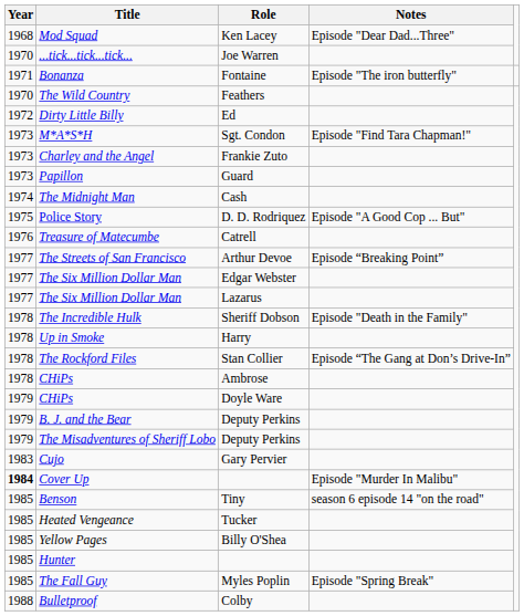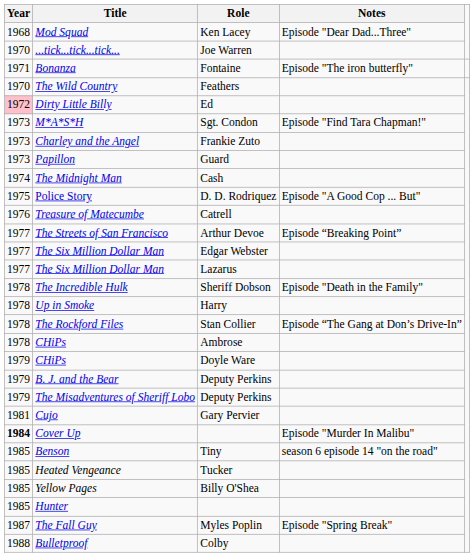 <table class="wikitable">
 <tr>
 <th>Year</th>
 <th>Title</th>
 <th>Role</th>
 <th>Notes</th>
 </tr>
 <tr>
 <td>1968</td>
 <td><em><a href='#'>Mod Squad</a></em></td>
 <td>Ken Lacey</td>
 <td>Episode "Dear Dad...Three"</td>
 </tr>
 <tr>
 <td>1970</td>
 <td><em><a href='#'>...tick...tick...tick...</a></em></td>
 <td>Joe Warren</td>
 <td></td>
 </tr>
 <tr>
 <td>1971</td>
 <td><em><a href='#'>Bonanza</a></em></td>
 <td>Fontaine</td>
 <td>Episode "The iron butterfly"</td>
 <td></td>
 </tr>
 <tr>
 <td>1970</td>
 <td><em><a href='#'>The Wild Country</a></em></td>
 <td>Feathers</td>
 <td></td>
 </tr>
 <tr>
-<td>1972</td>
+<td style="background: pink;">1972</td>
 <td><em><a href='#'>Dirty Little Billy</a></em></td>
 <td>Ed</td>
 <td></td>
 </tr>
 <tr>
 <td>1973</td>
 <td><em><a href='#'>M*A*S*H</a></em></td>
 <td>Sgt. Condon</td>
 <td>Episode "Find Tara Chapman!"</td>
 </tr>
 <tr>
 <td>1973</td>
 <td><em><a href='#'>Charley and the Angel</a></em></td>
 <td>Frankie Zuto</td>
 <td></td>
 </tr>
 <tr>
 <td>1973</td>
 <td><em><a href='#'>Papillon</a></em></td>
 <td>Guard</td>
 <td></td>
 </tr>
 <tr>
 <td>1974</td>
 <td><em><a href='#'>The Midnight Man</a></em></td>
 <td>Cash</td>
 <td></td>
 </tr>
 <tr>
 <td>1975</td>
 <td><a href='#'>Police Story</a></td>
 <td>D. D. Rodriquez</td>
 <td>Episode "A Good Cop ... But"</td>
 </tr>
 <tr>
 <td>1976</td>
 <td><em><a href='#'>Treasure of Matecumbe</a></em></td>
 <td>Catrell</td>
 <td></td>
 </tr>
 <tr>
 <td>1977</td>
 <td><em><a href='#'>The Streets of San Francisco</a></em></td>
 <td>Arthur Devoe</td>
 <td>Episode “Breaking Point”</td>
 </tr>
 <tr>
 <td>1977</td>
 <td><em><a href='#'>The Six Million Dollar Man</a></em></td>
 <td>Edgar Webster</td>
 <td></td>
 </tr>
 <tr>
 <td>1977</td>
 <td><em><a href='#'>The Six Million Dollar Man</a></em></td>
 <td>Lazarus</td>
 <td></td>
 </tr>
 <tr>
 <td>1978</td>
 <td><em><a href='#'>The Incredible Hulk</a></em></td>
 <td>Sheriff Dobson</td>
 <td>Episode "Death in the Family"</td>
 </tr>
 <tr>
 <td>1978</td>
 <td><em><a href='#'>Up in Smoke</a></em></td>
 <td>Harry</td>
 <td></td>
 </tr>
 <tr>
 <td>1978</td>
 <td><em><a href='#'>The Rockford Files</a></em></td>
 <td>Stan Collier</td>
 <td>Episode “The Gang at Don’s Drive-In”</td>
 </tr>
 <tr>
 <td>1978</td>
 <td><em><a href='#'>CHiPs</a></em></td>
 <td>Ambrose</td>
 <td></td>
 </tr>
 <tr>
 <td>1979</td>
 <td><em><a href='#'>CHiPs</a></em></td>
 <td>Doyle Ware</td>
 <td></td>
 </tr>
 <tr>
 <td>1979</td>
 <td><em><a href='#'>B. J. and the Bear</a></em></td>
 <td>Deputy Perkins</td>
 <td></td>
 </tr>
 <tr>
 <td>1979</td>
 <td><em><a href='#'>The Misadventures of Sheriff Lobo</a></em></td>
 <td>Deputy Perkins</td>
 <td></td>
 </tr>
 <tr>
-<td>1983</td>
+<td>1981</td>
 <td><em><a href='#'>Cujo</a></em></td>
 <td>Gary Pervier</td>
 <td></td>
 </tr>
 <tr>
 <td><strong>1984</strong></td>
 <td><em><a href='#'>Cover Up</a></em></td>
 <td></td>
 <td>Episode "Murder In Malibu"</td>
 </tr>
 <tr>
 <td>1985</td>
 <td><em><a href='#'>Benson</a></em></td>
 <td>Tiny</td>
 <td>season 6 episode 14 "on the road"</td>
 </tr>
 <tr>
 <td>1985</td>
 <td><em>Heated Vengeance</em></td>
 <td>Tucker</td>
 <td></td>
 </tr>
 <tr>
 <td>1985</td>
 <td><em>Yellow Pages</em></td>
 <td>Billy O'Shea</td>
 <td></td>
 </tr>
 <tr>
 <td>1985</td>
 <td><em><a href='#'>Hunter</a></em></td>
 <td></td>
 <td></td>
 </tr>
 <tr>
-<td>1985</td>
+<td>1987</td>
 <td><em><a href='#'>The Fall Guy</a></em></td>
 <td>Myles Poplin</td>
 <td>Episode "Spring Break"</td>
 </tr>
 <tr>
 <td>1988</td>
 <td><em><a href='#'>Bulletproof</a></em></td>
 <td>Colby</td>
 <td></td>
 </tr>
 </table>
